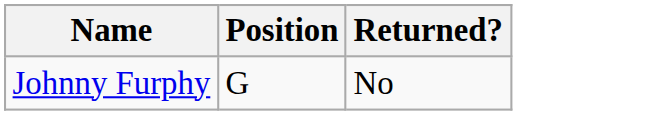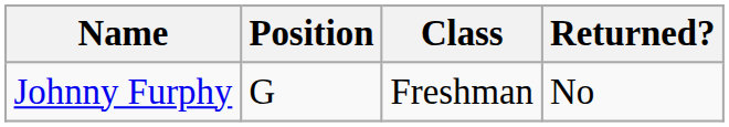 <table class="wikitable">
 <tr>
 <th>Name</th>
 <th>Position</th>
+<th>Class</th>
 <th>Returned?</th>
 </tr>
 <tr>
 <td><a href='#'>Johnny Furphy</a></td>
 <td>G</td>
+<td>Freshman</td>
 <td>No</td>
 </tr>
 </table>
